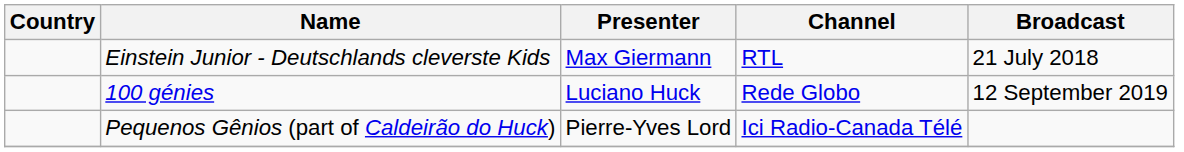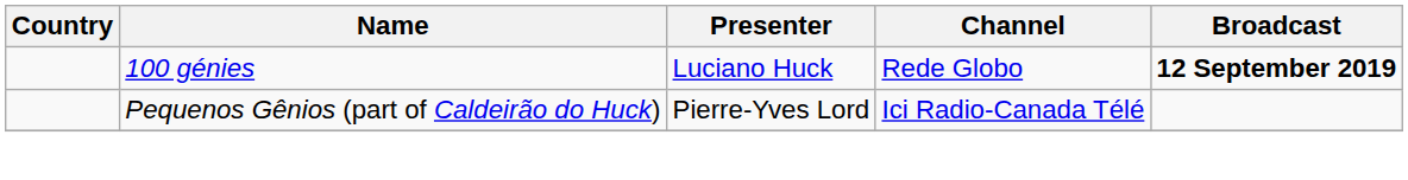 <table class="wikitable">
 <tr>
 <th>Country</th>
 <th>Name</th>
 <th>Presenter</th>
 <th>Channel</th>
 <th>Broadcast</th>
 </tr>
 <tr>
-<td></td>
-<td><em>Einstein Junior - Deutschlands cleverste Kids</em></td>
-<td><a href='#'>Max Giermann</a></td>
-<td><a href='#'>RTL</a></td>
-<td>21 July 2018</td>
-</tr>
-<tr>
 <td><br></td>
 <td><em><a href='#'>100 génies</a></em></td>
 <td><a href='#'>Luciano Huck</a></td>
 <td><a href='#'>Rede Globo</a></td>
-<td>12 September 2019</td>
+<td><strong>12 September 2019</strong></td>
 </tr>
 <tr>
 <td></td>
 <td><em>Pequenos Gênios</em> (part of <em><a href='#'>Caldeirão do Huck</a></em>)</td>
 <td>Pierre-Yves Lord</td>
 <td><a href='#'>Ici Radio-Canada Télé</a></td>
 <td></td>
 </tr>
 <tr>
 </tr>
 </table>
